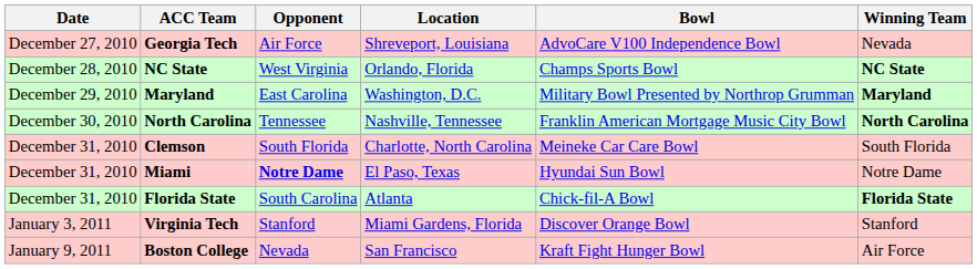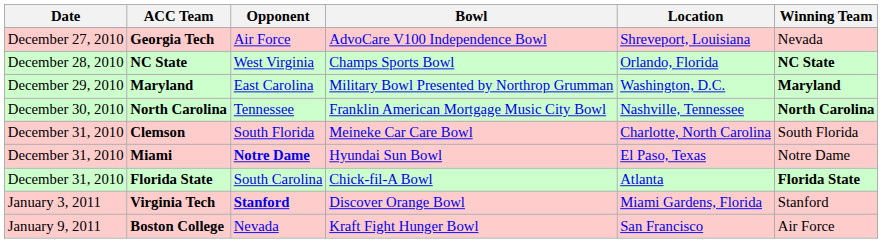 <table class="wikitable">
 <tr>
 <th>Date</th>
 <th>ACC Team</th>
 <th>Opponent</th>
+<th>Bowl</th>
 <th>Location</th>
-<th>Bowl</th>
 <th>Winning Team</th>
 </tr>
 <tr bgcolor=#ffcccc>
 <td>December 27, 2010</td>
 <td><strong>Georgia Tech</strong></td>
 <td><a href='#'>Air Force</a></td>
+<td><a href='#'>AdvoCare V100 Independence Bowl</a></td>
 <td><a href='#'>Shreveport, Louisiana</a></td>
-<td><a href='#'>AdvoCare V100 Independence Bowl</a></td>
 <td>Nevada</td>
 </tr>
 <tr bgcolor=#ccffcc>
 <td>December 28, 2010</td>
 <td><strong>NC State</strong></td>
 <td><a href='#'>West Virginia</a></td>
+<td><a href='#'>Champs Sports Bowl</a></td>
 <td><a href='#'>Orlando, Florida</a></td>
-<td><a href='#'>Champs Sports Bowl</a></td>
 <td><strong>NC State</strong></td>
 </tr>
 <tr bgcolor=#ccffcc>
 <td>December 29, 2010</td>
 <td><strong>Maryland</strong></td>
 <td><a href='#'>East Carolina</a></td>
+<td><a href='#'>Military Bowl Presented by Northrop Grumman</a></td>
 <td><a href='#'>Washington, D.C.</a></td>
-<td><a href='#'>Military Bowl Presented by Northrop Grumman</a></td>
 <td><strong>Maryland</strong></td>
 </tr>
 <tr bgcolor=#ccffcc>
 <td>December 30, 2010</td>
 <td><strong>North Carolina</strong></td>
 <td><a href='#'>Tennessee</a></td>
+<td><a href='#'>Franklin American Mortgage Music City Bowl</a></td>
 <td><a href='#'>Nashville, Tennessee</a></td>
-<td><a href='#'>Franklin American Mortgage Music City Bowl</a></td>
 <td><strong>North Carolina</strong></td>
 </tr>
 <tr bgcolor=#ffcccc>
 <td>December 31, 2010</td>
 <td><strong>Clemson</strong></td>
 <td><a href='#'>South Florida</a></td>
+<td><a href='#'>Meineke Car Care Bowl</a></td>
 <td><a href='#'>Charlotte, North Carolina</a></td>
-<td><a href='#'>Meineke Car Care Bowl</a></td>
 <td>South Florida</td>
 </tr>
 <tr bgcolor=#ffcccc>
 <td>December 31, 2010</td>
 <td><strong>Miami</strong></td>
 <td><strong><a href='#'>Notre Dame</a></strong></td>
+<td><a href='#'>Hyundai Sun Bowl</a></td>
 <td><a href='#'>El Paso, Texas</a></td>
-<td><a href='#'>Hyundai Sun Bowl</a></td>
 <td>Notre Dame</td>
 </tr>
 <tr bgcolor=#ccffcc>
 <td>December 31, 2010</td>
 <td><strong>Florida State</strong></td>
 <td><a href='#'>South Carolina</a></td>
+<td><a href='#'>Chick-fil-A Bowl</a></td>
 <td><a href='#'>Atlanta</a></td>
-<td><a href='#'>Chick-fil-A Bowl</a></td>
 <td><strong>Florida State</strong></td>
 </tr>
 <tr bgcolor=#ffcccc>
 <td>January 3, 2011</td>
 <td><strong>Virginia Tech</strong></td>
-<td><a href='#'>Stanford</a></td>
+<td><strong><a href='#'>Stanford</a></strong></td>
+<td><a href='#'>Discover Orange Bowl</a></td>
 <td><a href='#'>Miami Gardens, Florida</a></td>
-<td><a href='#'>Discover Orange Bowl</a></td>
 <td>Stanford</td>
 </tr>
 <tr bgcolor=#ffcccc>
 <td>January 9, 2011</td>
 <td><strong>Boston College</strong></td>
 <td><a href='#'>Nevada</a></td>
+<td><a href='#'>Kraft Fight Hunger Bowl</a></td>
 <td><a href='#'>San Francisco</a></td>
-<td><a href='#'>Kraft Fight Hunger Bowl</a></td>
 <td>Air Force</td>
 </tr>
 </table>
